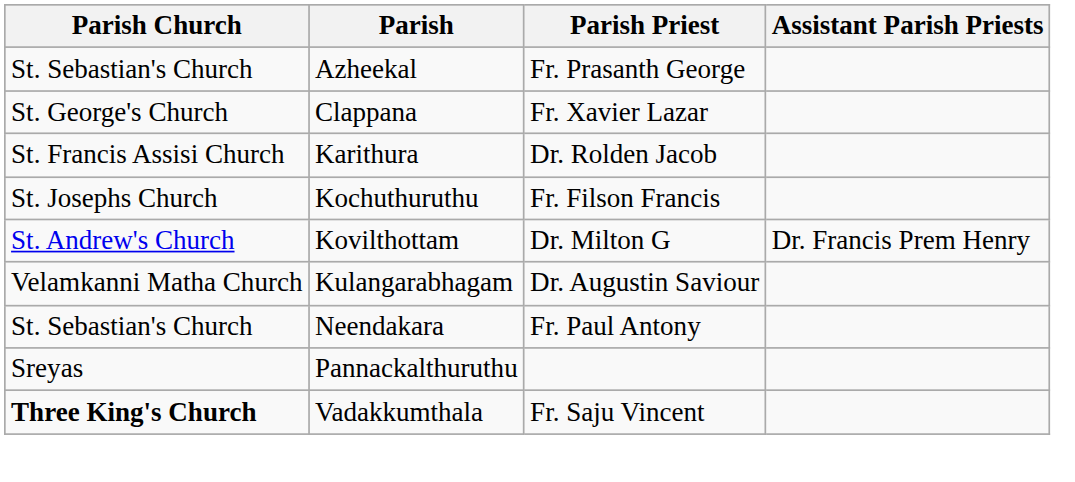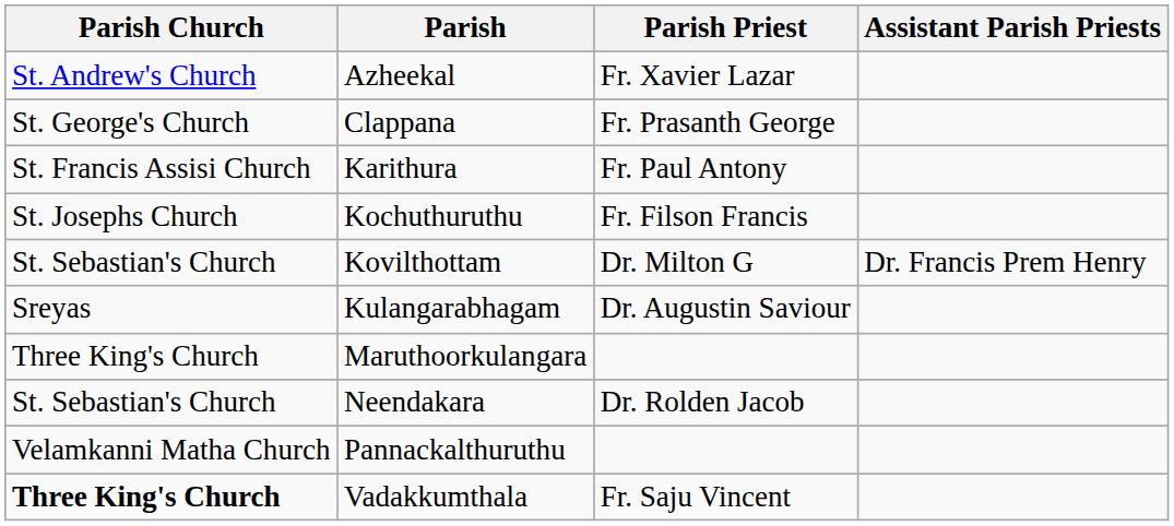 <table class="wikitable">
 <tr>
 <th>Parish Church</th>
 <th>Parish</th>
 <th>Parish Priest</th>
 <th>Assistant Parish Priests</th>
 </tr>
 <tr>
-<td>St. Sebastian's Church</td>
+<td><a href='#'>St. Andrew's Church</a></td>
 <td>Azheekal</td>
-<td>Fr. Prasanth George</td>
+<td>Fr. Xavier Lazar</td>
 <td></td>
 </tr>
 <tr>
 <td>St. George's Church</td>
 <td>Clappana</td>
-<td>Fr. Xavier Lazar</td>
+<td>Fr. Prasanth George</td>
 <td></td>
 </tr>
 <tr>
 <td>St. Francis Assisi Church</td>
 <td>Karithura</td>
-<td>Dr. Rolden Jacob</td>
+<td>Fr. Paul Antony</td>
 <td></td>
 </tr>
 <tr>
 <td>St. Josephs Church</td>
 <td>Kochuthuruthu</td>
 <td>Fr. Filson Francis</td>
 <td></td>
 </tr>
 <tr>
-<td><a href='#'>St. Andrew's Church</a></td>
+<td>St. Sebastian's Church</td>
 <td>Kovilthottam</td>
 <td>Dr. Milton G</td>
 <td>Dr. Francis Prem Henry</td>
 </tr>
 <tr>
-<td>Velamkanni Matha Church</td>
+<td>Sreyas</td>
 <td>Kulangarabhagam</td>
 <td>Dr. Augustin Saviour</td>
 <td></td>
 </tr>
 <tr>
-<td>St. Sebastian's Church</td>
-<td>Neendakara</td>
-<td>Fr. Paul Antony</td>
+<td>Three King's Church</td>
+<td>Maruthoorkulangara</td>
+<td></td>
 <td></td>
 </tr>
 <tr>
-<td>Sreyas</td>
+<td>St. Sebastian's Church</td>
+<td>Neendakara</td>
+<td>Dr. Rolden Jacob</td>
+<td></td>
+</tr>
+<tr>
+<td>Velamkanni Matha Church</td>
 <td>Pannackalthuruthu</td>
 <td></td>
 <td></td>
 </tr>
 <tr>
 <td><strong>Three King's Church</strong></td>
 <td>Vadakkumthala</td>
 <td>Fr. Saju Vincent</td>
 <td></td>
 </tr>
 </table>
